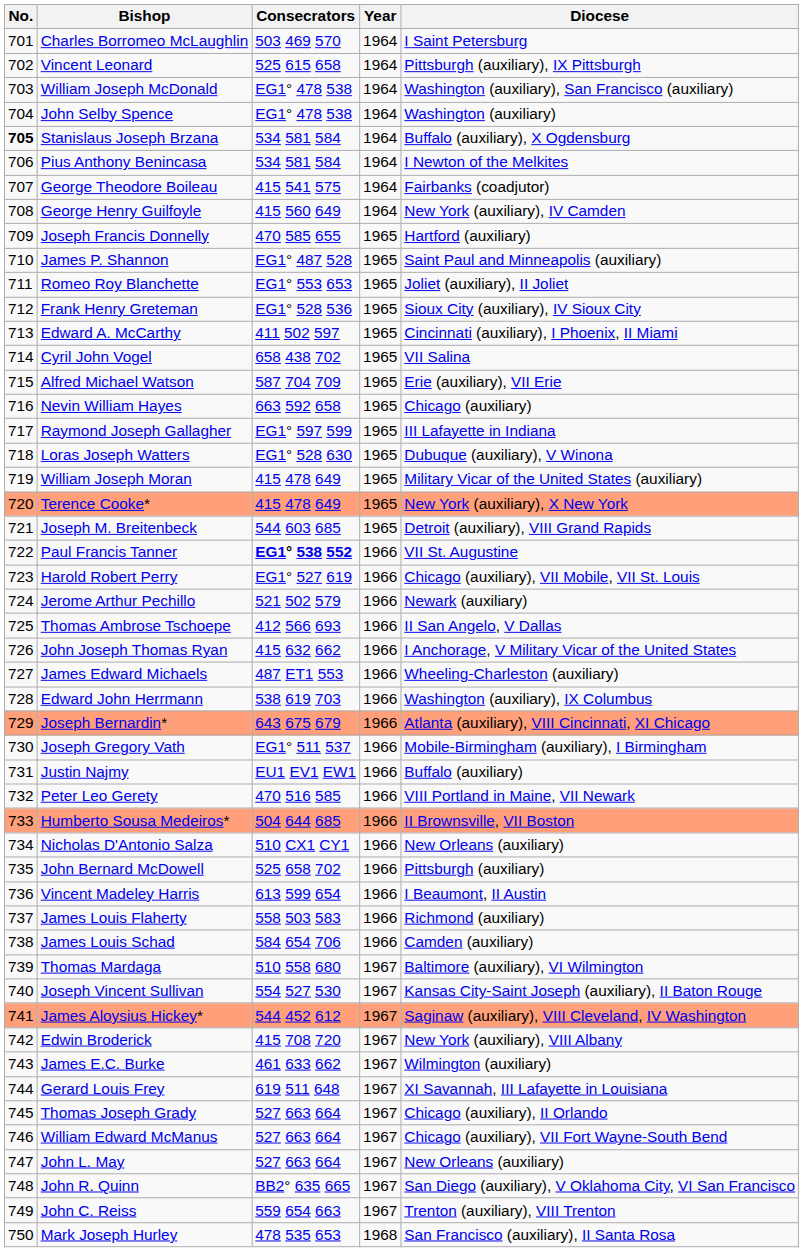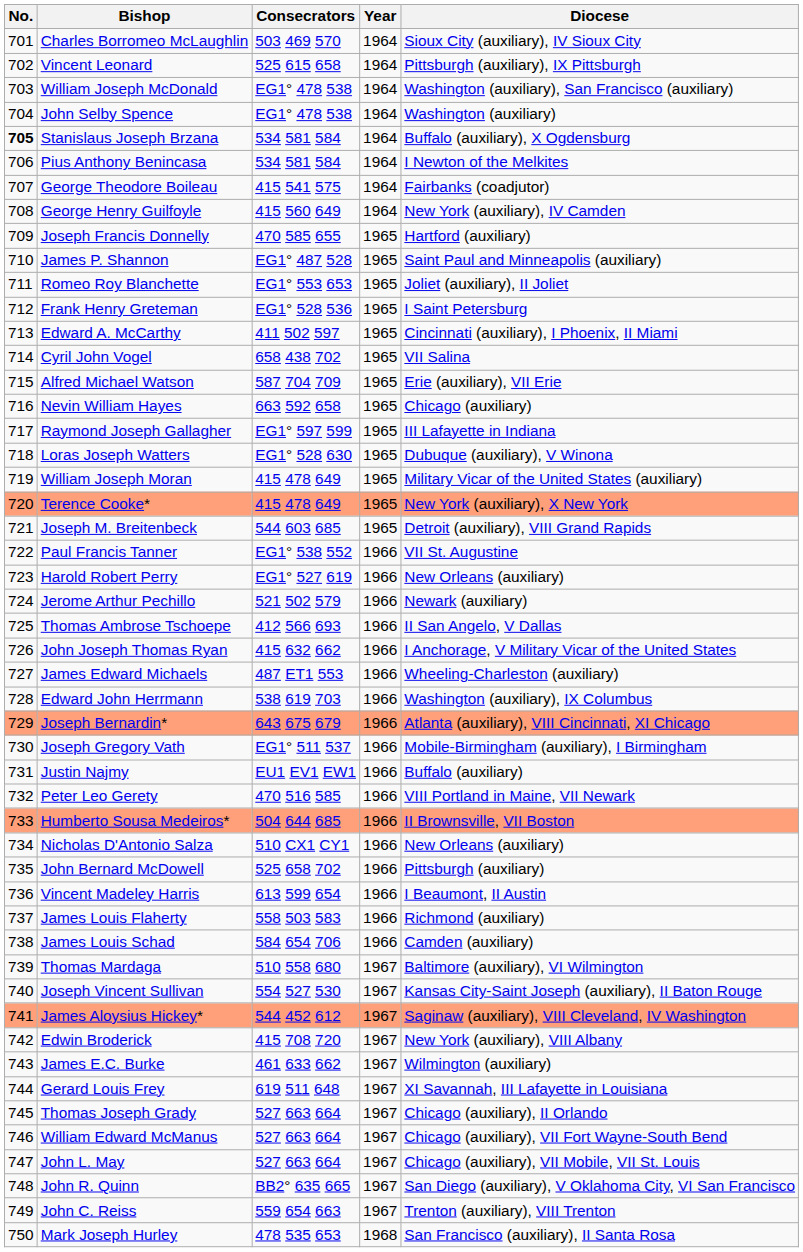 <table class="wikitable">
 <tr>
 <th>No.</th>
 <th>Bishop</th>
 <th>Consecrators</th>
 <th>Year</th>
 <th>Diocese</th>
 </tr>
 <tr>
 <td>701</td>
 <td><a href='#'>Charles Borromeo McLaughlin</a></td>
 <td><a href='#'>503</a> <a href='#'>469</a> <a href='#'>570</a></td>
 <td>1964</td>
-<td><a href='#'>I Saint Petersburg</a></td>
+<td><a href='#'>Sioux City</a> (auxiliary), <a href='#'>IV Sioux City</a></td>
 </tr>
 <tr>
 <td>702</td>
 <td><a href='#'>Vincent Leonard</a></td>
 <td><a href='#'>525</a> <a href='#'>615</a> <a href='#'>658</a></td>
 <td>1964</td>
 <td><a href='#'>Pittsburgh</a> (auxiliary), <a href='#'>IX Pittsburgh</a></td>
 </tr>
 <tr>
 <td>703</td>
 <td><a href='#'>William Joseph McDonald</a></td>
 <td><a href='#'>EG1</a>° <a href='#'>478</a> <a href='#'>538</a></td>
 <td>1964</td>
 <td><a href='#'>Washington</a> (auxiliary), <a href='#'>San Francisco</a> (auxiliary)</td>
 </tr>
 <tr>
 <td>704</td>
 <td><a href='#'>John Selby Spence</a></td>
 <td><a href='#'>EG1</a>° <a href='#'>478</a> <a href='#'>538</a></td>
 <td>1964</td>
 <td><a href='#'>Washington</a> (auxiliary)</td>
 </tr>
 <tr>
 <td><strong>705</strong></td>
 <td><a href='#'>Stanislaus Joseph Brzana</a></td>
 <td><a href='#'>534</a> <a href='#'>581</a> <a href='#'>584</a></td>
 <td>1964</td>
 <td><a href='#'>Buffalo</a> (auxiliary), <a href='#'>X Ogdensburg</a></td>
 </tr>
 <tr>
 <td>706</td>
 <td><a href='#'>Pius Anthony Benincasa</a></td>
 <td><a href='#'>534</a> <a href='#'>581</a> <a href='#'>584</a></td>
 <td>1964</td>
 <td><a href='#'>I Newton of the Melkites</a></td>
 </tr>
 <tr>
 <td>707</td>
 <td><a href='#'>George Theodore Boileau</a></td>
 <td><a href='#'>415</a> <a href='#'>541</a> <a href='#'>575</a></td>
 <td>1964</td>
 <td><a href='#'>Fairbanks</a> (coadjutor)</td>
 </tr>
 <tr>
 <td>708</td>
 <td><a href='#'>George Henry Guilfoyle</a></td>
 <td><a href='#'>415</a> <a href='#'>560</a> <a href='#'>649</a></td>
 <td>1964</td>
 <td><a href='#'>New York</a> (auxiliary), <a href='#'>IV Camden</a></td>
 </tr>
 <tr>
 <td>709</td>
 <td><a href='#'>Joseph Francis Donnelly</a></td>
 <td><a href='#'>470</a> <a href='#'>585</a> <a href='#'>655</a></td>
 <td>1965</td>
 <td><a href='#'>Hartford</a> (auxiliary)</td>
 </tr>
 <tr>
 <td>710</td>
 <td><a href='#'>James P. Shannon</a></td>
 <td><a href='#'>EG1</a>° <a href='#'>487</a> <a href='#'>528</a></td>
 <td>1965</td>
 <td><a href='#'>Saint Paul and Minneapolis</a> (auxiliary)</td>
 </tr>
 <tr>
 <td>711</td>
 <td><a href='#'>Romeo Roy Blanchette</a></td>
 <td><a href='#'>EG1</a>° <a href='#'>553</a> <a href='#'>653</a></td>
 <td>1965</td>
 <td><a href='#'>Joliet</a> (auxiliary), <a href='#'>II Joliet</a></td>
 </tr>
 <tr>
 <td>712</td>
 <td><a href='#'>Frank Henry Greteman</a></td>
 <td><a href='#'>EG1</a>° <a href='#'>528</a> <a href='#'>536</a></td>
 <td>1965</td>
-<td><a href='#'>Sioux City</a> (auxiliary), <a href='#'>IV Sioux City</a></td>
+<td><a href='#'>I Saint Petersburg</a></td>
 </tr>
 <tr>
 <td>713</td>
 <td><a href='#'>Edward A. McCarthy</a></td>
 <td><a href='#'>411</a> <a href='#'>502</a> <a href='#'>597</a></td>
 <td>1965</td>
 <td><a href='#'>Cincinnati</a> (auxiliary), <a href='#'>I Phoenix</a>, <a href='#'>II Miami</a></td>
 </tr>
 <tr>
 <td>714</td>
 <td><a href='#'>Cyril John Vogel</a></td>
 <td><a href='#'>658</a> <a href='#'>438</a> <a href='#'>702</a></td>
 <td>1965</td>
 <td><a href='#'>VII Salina</a></td>
 </tr>
 <tr>
 <td>715</td>
 <td><a href='#'>Alfred Michael Watson</a></td>
 <td><a href='#'>587</a> <a href='#'>704</a> <a href='#'>709</a></td>
 <td>1965</td>
 <td><a href='#'>Erie</a> (auxiliary), <a href='#'>VII Erie</a></td>
 </tr>
 <tr>
 <td>716</td>
 <td><a href='#'>Nevin William Hayes</a></td>
 <td><a href='#'>663</a> <a href='#'>592</a> <a href='#'>658</a></td>
 <td>1965</td>
 <td><a href='#'>Chicago</a> (auxiliary)</td>
 </tr>
 <tr>
 <td>717</td>
 <td><a href='#'>Raymond Joseph Gallagher</a></td>
 <td><a href='#'>EG1</a>° <a href='#'>597</a> <a href='#'>599</a></td>
 <td>1965</td>
 <td><a href='#'>III Lafayette in Indiana</a></td>
 </tr>
 <tr>
 <td>718</td>
 <td><a href='#'>Loras Joseph Watters</a></td>
 <td><a href='#'>EG1</a>° <a href='#'>528</a> <a href='#'>630</a></td>
 <td>1965</td>
 <td><a href='#'>Dubuque</a> (auxiliary), <a href='#'>V Winona</a></td>
 </tr>
 <tr>
 <td>719</td>
 <td><a href='#'>William Joseph Moran</a></td>
 <td><a href='#'>415</a> <a href='#'>478</a> <a href='#'>649</a></td>
 <td>1965</td>
 <td><a href='#'>Military Vicar of the United States</a> (auxiliary)</td>
 </tr>
 <tr bgcolor="#FFA07A">
 <td>720</td>
 <td><a href='#'>Terence Cooke</a>*</td>
 <td><a href='#'>415</a> <a href='#'>478</a> <a href='#'>649</a></td>
 <td>1965</td>
 <td><a href='#'>New York</a> (auxiliary), <a href='#'>X New York</a></td>
 </tr>
 <tr>
 <td>721</td>
 <td><a href='#'>Joseph M. Breitenbeck</a></td>
 <td><a href='#'>544</a> <a href='#'>603</a> <a href='#'>685</a></td>
 <td>1965</td>
 <td><a href='#'>Detroit</a> (auxiliary), <a href='#'>VIII Grand Rapids</a></td>
 </tr>
 <tr>
 <td>722</td>
 <td><a href='#'>Paul Francis Tanner</a></td>
-<td><strong><a href='#'>EG1</a>° <a href='#'>538</a> <a href='#'>552</a></strong></td>
+<td><a href='#'>EG1</a>° <a href='#'>538</a> <a href='#'>552</a></td>
 <td>1966</td>
 <td><a href='#'>VII St. Augustine</a></td>
 </tr>
 <tr>
 <td>723</td>
 <td><a href='#'>Harold Robert Perry</a></td>
 <td><a href='#'>EG1</a>° <a href='#'>527</a> <a href='#'>619</a></td>
 <td>1966</td>
-<td><a href='#'>Chicago</a> (auxiliary), <a href='#'>VII Mobile</a>, <a href='#'>VII St. Louis</a></td>
+<td><a href='#'>New Orleans</a> (auxiliary)</td>
 </tr>
 <tr>
 <td>724</td>
 <td><a href='#'>Jerome Arthur Pechillo</a></td>
 <td><a href='#'>521</a> <a href='#'>502</a> <a href='#'>579</a></td>
 <td>1966</td>
 <td><a href='#'>Newark</a> (auxiliary)</td>
 </tr>
 <tr>
 <td>725</td>
 <td><a href='#'>Thomas Ambrose Tschoepe</a></td>
 <td><a href='#'>412</a> <a href='#'>566</a> <a href='#'>693</a></td>
 <td>1966</td>
 <td><a href='#'>II San Angelo</a>, <a href='#'>V Dallas</a></td>
 </tr>
 <tr>
 <td>726</td>
 <td><a href='#'>John Joseph Thomas Ryan</a></td>
 <td><a href='#'>415</a> <a href='#'>632</a> <a href='#'>662</a></td>
 <td>1966</td>
 <td><a href='#'>I Anchorage</a>, <a href='#'>V Military Vicar of the United States</a></td>
 </tr>
 <tr>
 <td>727</td>
 <td><a href='#'>James Edward Michaels</a></td>
 <td><a href='#'>487</a> <a href='#'>ET1</a> <a href='#'>553</a></td>
 <td>1966</td>
 <td><a href='#'>Wheeling-Charleston</a> (auxiliary)</td>
 </tr>
 <tr>
 <td>728</td>
 <td><a href='#'>Edward John Herrmann</a></td>
 <td><a href='#'>538</a> <a href='#'>619</a> <a href='#'>703</a></td>
 <td>1966</td>
 <td><a href='#'>Washington</a> (auxiliary), <a href='#'>IX Columbus</a></td>
 </tr>
 <tr bgcolor="#FFA07A">
 <td>729</td>
 <td><a href='#'>Joseph Bernardin</a>*</td>
 <td><a href='#'>643</a> <a href='#'>675</a> <a href='#'>679</a></td>
 <td>1966</td>
 <td><a href='#'>Atlanta</a> (auxiliary), <a href='#'>VIII Cincinnati</a>, <a href='#'>XI Chicago</a></td>
 </tr>
 <tr>
 <td>730</td>
 <td><a href='#'>Joseph Gregory Vath</a></td>
 <td><a href='#'>EG1</a>° <a href='#'>511</a> <a href='#'>537</a></td>
 <td>1966</td>
 <td><a href='#'>Mobile-Birmingham</a> (auxiliary), <a href='#'>I Birmingham</a></td>
 </tr>
 <tr>
 <td>731</td>
 <td><a href='#'>Justin Najmy</a></td>
 <td><a href='#'>EU1</a> <a href='#'>EV1</a> <a href='#'>EW1</a></td>
 <td>1966</td>
 <td><a href='#'>Buffalo</a> (auxiliary)</td>
 </tr>
 <tr>
 <td>732</td>
 <td><a href='#'>Peter Leo Gerety</a></td>
 <td><a href='#'>470</a> <a href='#'>516</a> <a href='#'>585</a></td>
 <td>1966</td>
 <td><a href='#'>VIII Portland in Maine</a>, <a href='#'>VII Newark</a></td>
 </tr>
 <tr bgcolor="#FFA07A">
 <td>733</td>
 <td><a href='#'>Humberto Sousa Medeiros</a>*</td>
 <td><a href='#'>504</a> <a href='#'>644</a> <a href='#'>685</a></td>
 <td>1966</td>
 <td><a href='#'>II Brownsville</a>, <a href='#'>VII Boston</a></td>
 </tr>
 <tr>
 <td>734</td>
 <td><a href='#'>Nicholas D'Antonio Salza</a></td>
 <td><a href='#'>510</a> <a href='#'>CX1</a> <a href='#'>CY1</a></td>
 <td>1966</td>
 <td><a href='#'>New Orleans</a> (auxiliary)</td>
 </tr>
 <tr>
 <td>735</td>
 <td><a href='#'>John Bernard McDowell</a></td>
 <td><a href='#'>525</a> <a href='#'>658</a> <a href='#'>702</a></td>
 <td>1966</td>
 <td><a href='#'>Pittsburgh</a> (auxiliary)</td>
 </tr>
 <tr>
 <td>736</td>
 <td><a href='#'>Vincent Madeley Harris</a></td>
 <td><a href='#'>613</a> <a href='#'>599</a> <a href='#'>654</a></td>
 <td>1966</td>
 <td><a href='#'>I Beaumont</a>, <a href='#'>II Austin</a></td>
 </tr>
 <tr>
 <td>737</td>
 <td><a href='#'>James Louis Flaherty</a></td>
 <td><a href='#'>558</a> <a href='#'>503</a> <a href='#'>583</a></td>
 <td>1966</td>
 <td><a href='#'>Richmond</a> (auxiliary)</td>
 </tr>
 <tr>
 <td>738</td>
 <td><a href='#'>James Louis Schad</a></td>
 <td><a href='#'>584</a> <a href='#'>654</a> <a href='#'>706</a></td>
 <td>1966</td>
 <td><a href='#'>Camden</a> (auxiliary)</td>
 </tr>
 <tr>
 <td>739</td>
 <td><a href='#'>Thomas Mardaga</a></td>
 <td><a href='#'>510</a> <a href='#'>558</a> <a href='#'>680</a></td>
 <td>1967</td>
 <td><a href='#'>Baltimore</a> (auxiliary), <a href='#'>VI Wilmington</a></td>
 </tr>
 <tr>
 <td>740</td>
 <td><a href='#'>Joseph Vincent Sullivan</a></td>
 <td><a href='#'>554</a> <a href='#'>527</a> <a href='#'>530</a></td>
 <td>1967</td>
 <td><a href='#'>Kansas City-Saint Joseph</a> (auxiliary), <a href='#'>II Baton Rouge</a></td>
 </tr>
 <tr bgcolor="#FFA07A">
 <td>741</td>
 <td><a href='#'>James Aloysius Hickey</a>*</td>
 <td><a href='#'>544</a> <a href='#'>452</a> <a href='#'>612</a></td>
 <td>1967</td>
 <td><a href='#'>Saginaw</a> (auxiliary), <a href='#'>VIII Cleveland</a>, <a href='#'>IV Washington</a></td>
 </tr>
 <tr>
 <td>742</td>
 <td><a href='#'>Edwin Broderick</a></td>
 <td><a href='#'>415</a> <a href='#'>708</a> <a href='#'>720</a></td>
 <td>1967</td>
 <td><a href='#'>New York</a> (auxiliary), <a href='#'>VIII Albany</a></td>
 </tr>
 <tr>
 <td>743</td>
 <td><a href='#'>James E.C. Burke</a></td>
 <td><a href='#'>461</a> <a href='#'>633</a> <a href='#'>662</a></td>
 <td>1967</td>
 <td><a href='#'>Wilmington</a> (auxiliary)</td>
 </tr>
 <tr>
 <td>744</td>
 <td><a href='#'>Gerard Louis Frey</a></td>
 <td><a href='#'>619</a> <a href='#'>511</a> <a href='#'>648</a></td>
 <td>1967</td>
 <td><a href='#'>XI Savannah</a>, <a href='#'>III Lafayette in Louisiana</a></td>
 </tr>
 <tr>
 <td>745</td>
 <td><a href='#'>Thomas Joseph Grady</a></td>
 <td><a href='#'>527</a> <a href='#'>663</a> <a href='#'>664</a></td>
 <td>1967</td>
 <td><a href='#'>Chicago</a> (auxiliary), <a href='#'>II Orlando</a></td>
 </tr>
 <tr>
 <td>746</td>
 <td><a href='#'>William Edward McManus</a></td>
 <td><a href='#'>527</a> <a href='#'>663</a> <a href='#'>664</a></td>
 <td>1967</td>
 <td><a href='#'>Chicago</a> (auxiliary), <a href='#'>VII Fort Wayne-South Bend</a></td>
 </tr>
 <tr>
 <td>747</td>
 <td><a href='#'>John L. May</a></td>
 <td><a href='#'>527</a> <a href='#'>663</a> <a href='#'>664</a></td>
 <td>1967</td>
-<td><a href='#'>New Orleans</a> (auxiliary)</td>
+<td><a href='#'>Chicago</a> (auxiliary), <a href='#'>VII Mobile</a>, <a href='#'>VII St. Louis</a></td>
 </tr>
 <tr>
 <td>748</td>
 <td><a href='#'>John R. Quinn</a></td>
 <td><a href='#'>BB2</a>° <a href='#'>635</a> <a href='#'>665</a></td>
 <td>1967</td>
 <td><a href='#'>San Diego</a> (auxiliary), <a href='#'>V Oklahoma City</a>, <a href='#'>VI San Francisco</a></td>
 </tr>
 <tr>
 <td>749</td>
 <td><a href='#'>John C. Reiss</a></td>
 <td><a href='#'>559</a> <a href='#'>654</a> <a href='#'>663</a></td>
 <td>1967</td>
 <td><a href='#'>Trenton</a> (auxiliary), <a href='#'>VIII Trenton</a></td>
 </tr>
 <tr>
 <td>750</td>
 <td><a href='#'>Mark Joseph Hurley</a></td>
 <td><a href='#'>478</a> <a href='#'>535</a> <a href='#'>653</a></td>
 <td>1968</td>
 <td><a href='#'>San Francisco</a> (auxiliary), <a href='#'>II Santa Rosa</a></td>
 </tr>
 </table>
